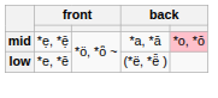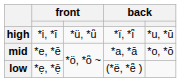 <table class="wikitable" style="text-align:center;">
 <tr>
 <th rowspan="2"></th>
 <th colspan="2">front</th>
 <th colspan="2">back</th>
 </tr>
 <tr>
 <th></th>
 <th></th>
 <th></th>
 <th></th>
 </tr>
 <tr>
+<th>high</th>
+<td>*i, *ī </td>
+<td>*ü, *ǖ </td>
+<td>*ï, *ï̄ </td>
+<td>*u, *ū </td>
+</tr>
+<tr>
 <th>mid</th>
-<td>*ẹ, *ẹ̄ </td>
+<td>*e, *ē </td>
 <td rowspan="2">*ö, *ȫ ~</td>
 <td>*a, *ā </td>
-<td style="background: pink;">*o, *ō </td>
+<td>*o, *ō </td>
 </tr>
 <tr>
 <th>low</th>
-<td>*e, *ē </td>
+<td>*ẹ, *ẹ̄ </td>
 <td>(*ë, *ë̄ )</td>
 </tr>
 </table>
